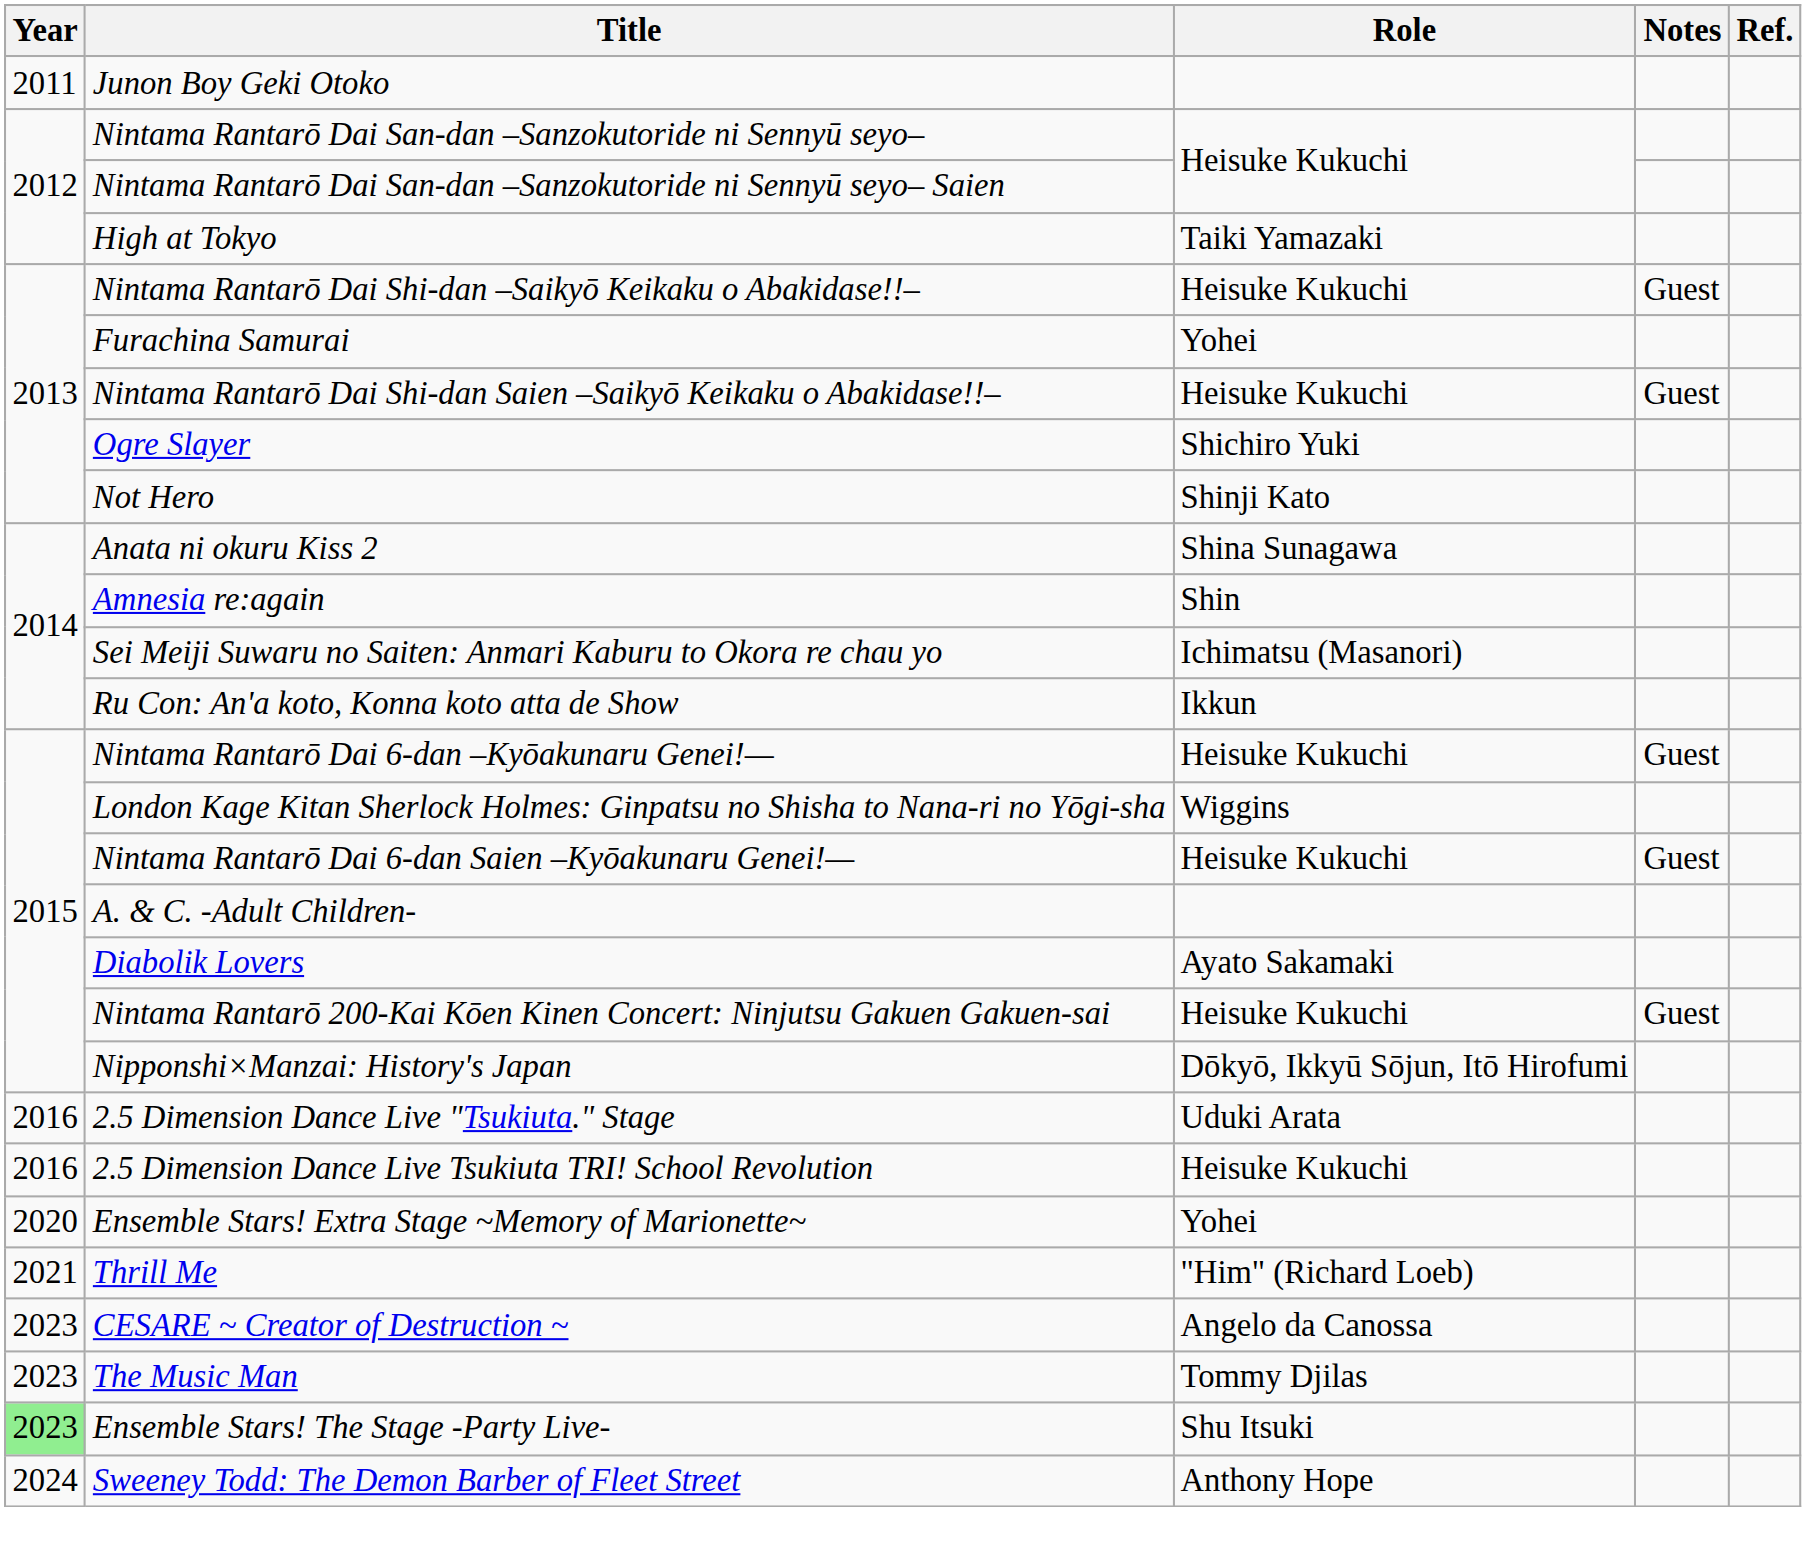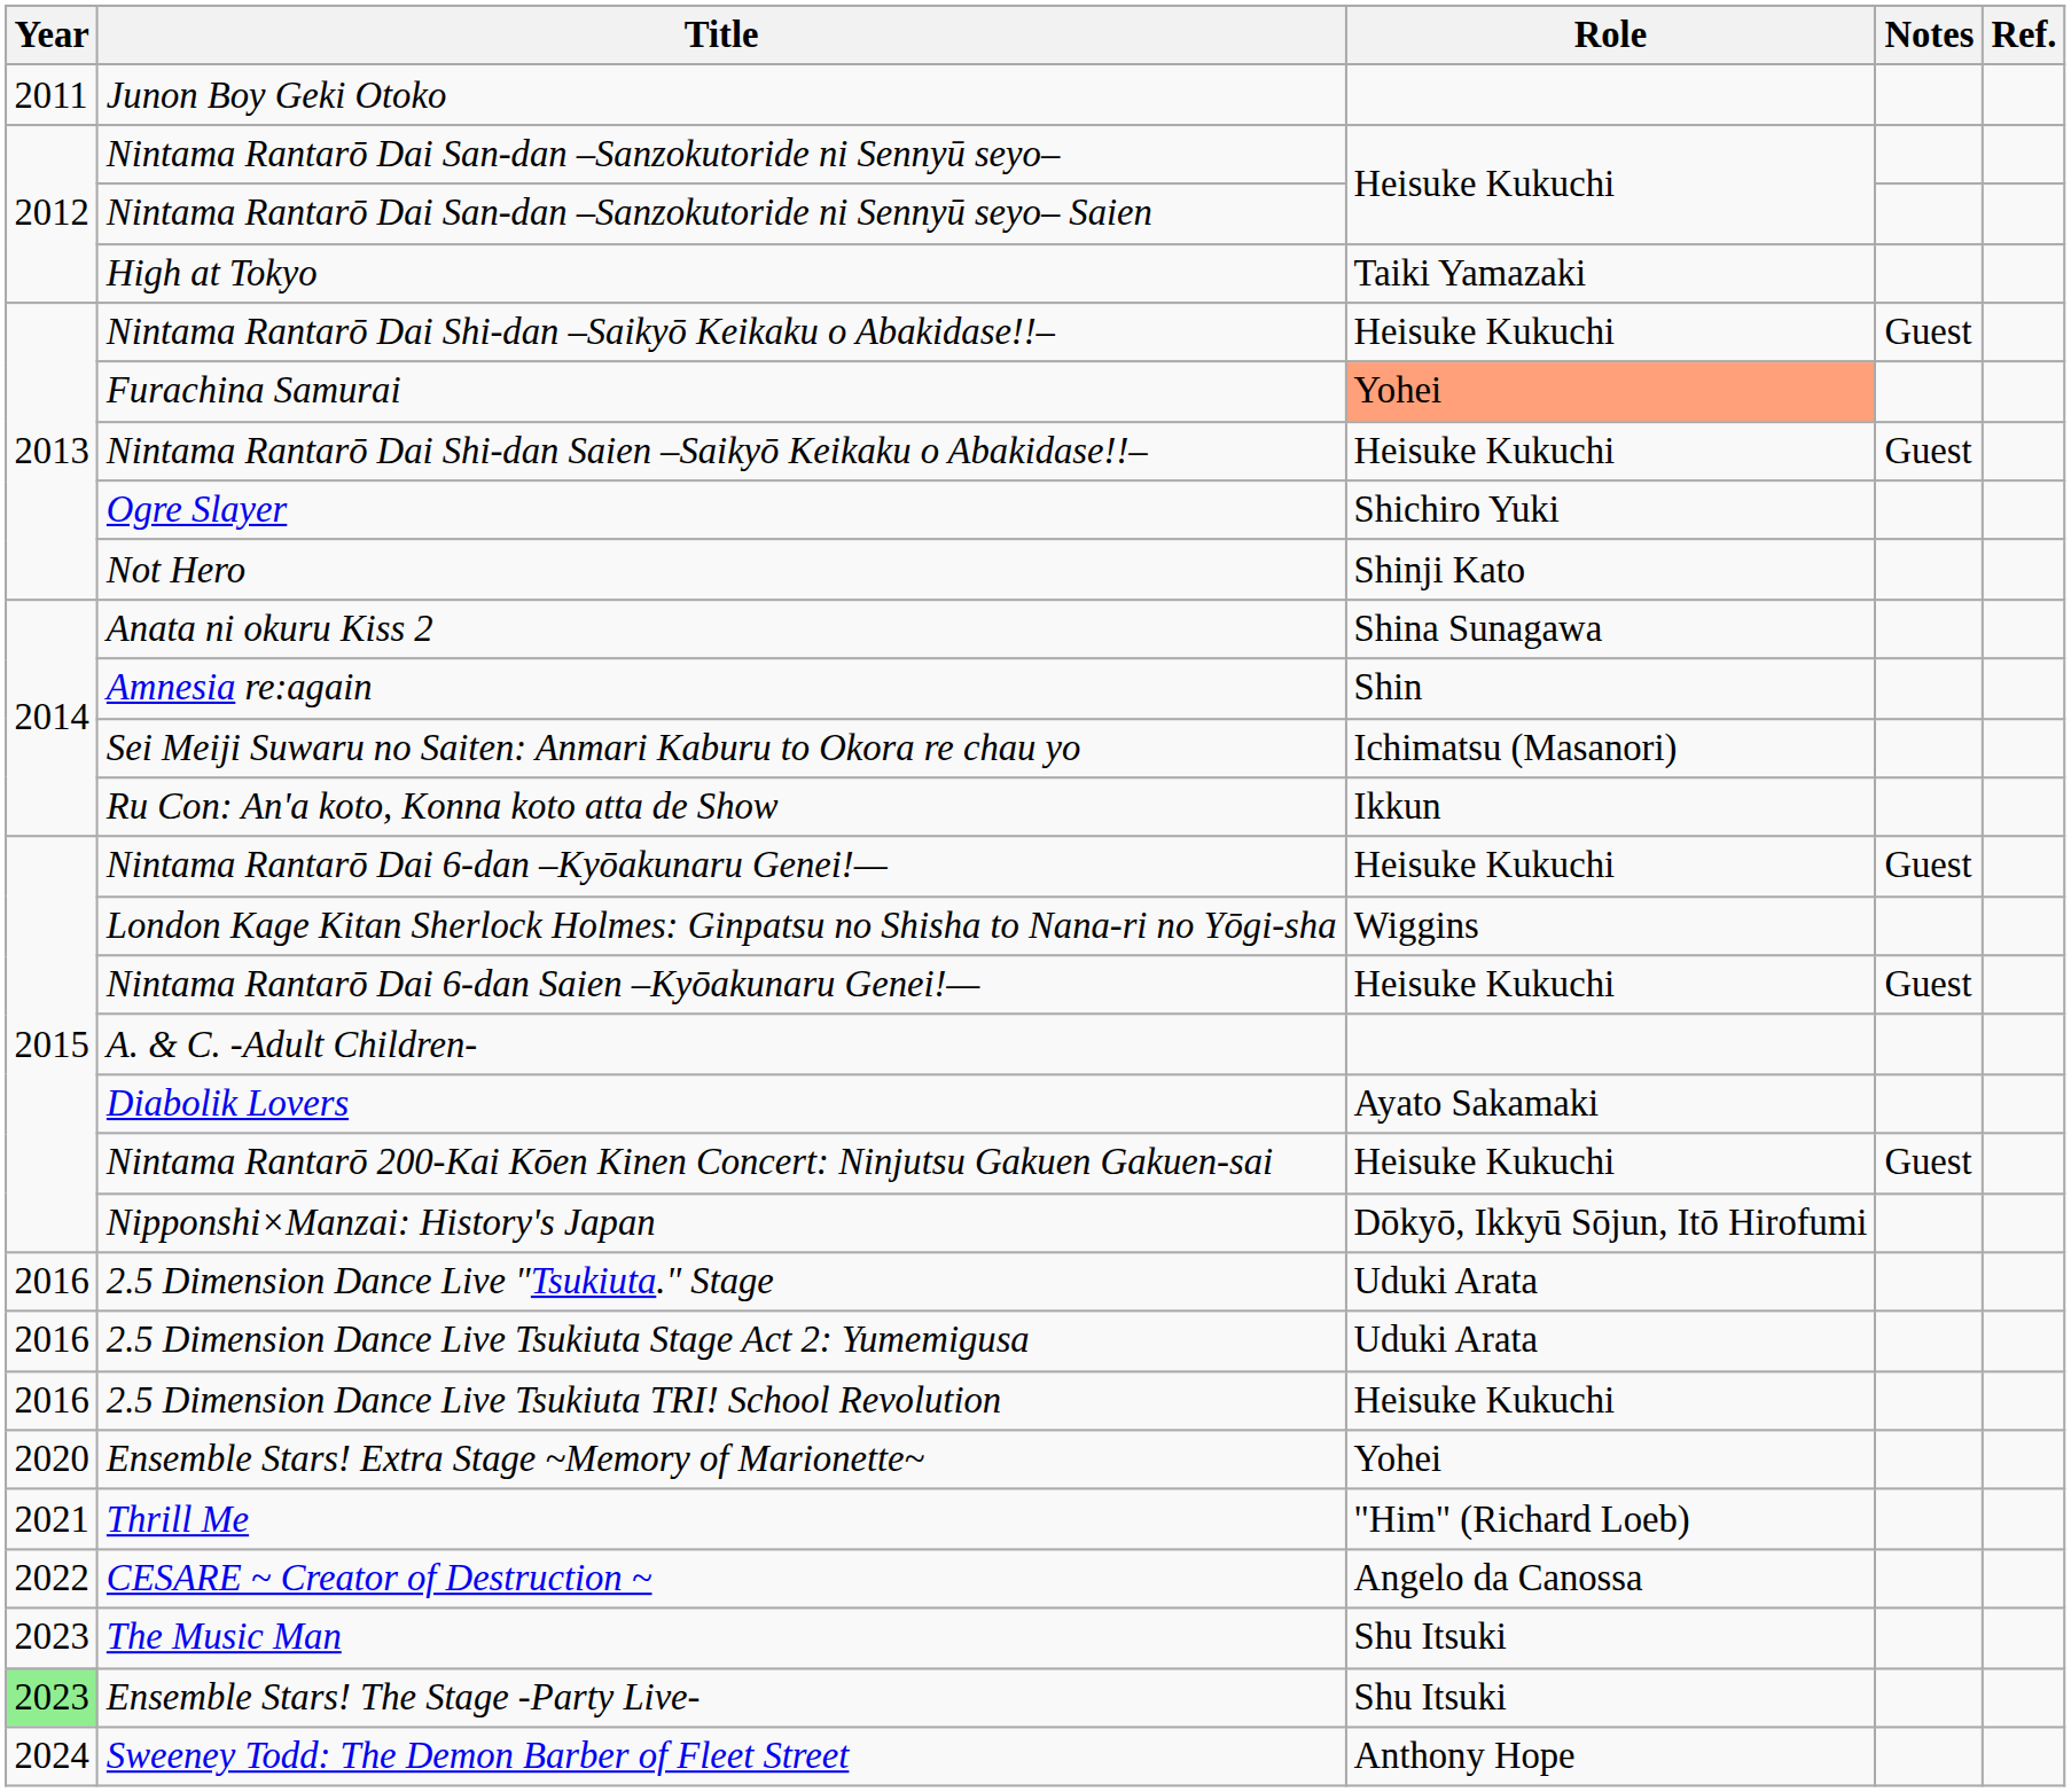 <table class="wikitable">
 <tr>
 <th>Year</th>
 <th>Title</th>
 <th>Role</th>
 <th>Notes</th>
 <th>Ref.</th>
 </tr>
 <tr>
 <td>2011</td>
 <td><em>Junon Boy Geki Otoko</em></td>
 <td></td>
 <td></td>
 <td></td>
 </tr>
 <tr>
 <td rowspan="3">2012</td>
 <td><em>Nintama Rantarō Dai San-dan –Sanzokutoride ni Sennyū seyo–</em></td>
 <td rowspan="2">Heisuke Kukuchi</td>
 <td></td>
 <td></td>
 </tr>
 <tr>
 <td><em>Nintama Rantarō Dai San-dan –Sanzokutoride ni Sennyū seyo– Saien</em></td>
 <td></td>
 <td></td>
 </tr>
 <tr>
 <td><em>High at Tokyo</em></td>
 <td>Taiki Yamazaki</td>
 <td></td>
 <td></td>
 </tr>
 <tr>
 <td rowspan="5">2013</td>
 <td><em>Nintama Rantarō Dai Shi-dan –Saikyō Keikaku o Abakidase!!–</em></td>
 <td>Heisuke Kukuchi</td>
 <td>Guest</td>
 <td></td>
 </tr>
 <tr>
 <td><em>Furachina Samurai</em></td>
-<td>Yohei</td>
+<td style="background: lightsalmon;">Yohei</td>
 <td></td>
 <td></td>
 </tr>
 <tr>
 <td><em>Nintama Rantarō Dai Shi-dan Saien –Saikyō Keikaku o Abakidase!!–</em></td>
 <td>Heisuke Kukuchi</td>
 <td>Guest</td>
 <td></td>
 </tr>
 <tr>
 <td><em><a href='#'>Ogre Slayer</a></em></td>
 <td>Shichiro Yuki</td>
 <td></td>
 <td></td>
 </tr>
 <tr>
 <td><em>Not Hero</em></td>
 <td>Shinji Kato</td>
 <td></td>
 <td></td>
 </tr>
 <tr>
 <td rowspan="4">2014</td>
 <td><em>Anata ni okuru Kiss 2</em></td>
 <td>Shina Sunagawa</td>
 <td></td>
 <td></td>
 </tr>
 <tr>
 <td><em><a href='#'>Amnesia</a> re:again</em></td>
 <td>Shin</td>
 <td></td>
 <td></td>
 </tr>
 <tr>
 <td><em>Sei Meiji Suwaru no Saiten: Anmari Kaburu to Okora re chau yo</em></td>
 <td>Ichimatsu (Masanori)</td>
 <td></td>
 <td></td>
 </tr>
 <tr>
 <td><em>Ru Con: An'a koto, Konna koto atta de Show</em></td>
 <td>Ikkun</td>
 <td></td>
 <td></td>
 </tr>
 <tr>
 <td rowspan="7">2015</td>
 <td><em>Nintama Rantarō Dai 6-dan –Kyōakunaru Genei!—</em></td>
 <td>Heisuke Kukuchi</td>
 <td>Guest</td>
 <td></td>
 </tr>
 <tr>
 <td><em>London Kage Kitan Sherlock Holmes: Ginpatsu no Shisha to Nana-ri no Yōgi-sha</em></td>
 <td>Wiggins</td>
 <td></td>
 <td></td>
 </tr>
 <tr>
 <td><em>Nintama Rantarō Dai 6-dan Saien –Kyōakunaru Genei!—</em></td>
 <td>Heisuke Kukuchi</td>
 <td>Guest</td>
 <td></td>
 </tr>
 <tr>
 <td><em>A. & C. -Adult Children-</em></td>
 <td></td>
 <td></td>
 <td></td>
 </tr>
 <tr>
 <td><em><a href='#'>Diabolik Lovers</a></em></td>
 <td>Ayato Sakamaki</td>
 <td></td>
 <td></td>
 </tr>
 <tr>
 <td><em>Nintama Rantarō 200-Kai Kōen Kinen Concert: Ninjutsu Gakuen Gakuen-sai</em></td>
 <td>Heisuke Kukuchi</td>
 <td>Guest</td>
 <td></td>
 </tr>
 <tr>
 <td><em>Nipponshi×Manzai: History's Japan</em></td>
 <td>Dōkyō, Ikkyū Sōjun, Itō Hirofumi</td>
 <td></td>
 <td></td>
 </tr>
 <tr>
 <td>2016</td>
 <td><em>2.5 Dimension Dance Live "<a href='#'>Tsukiuta</a>." Stage</em></td>
 <td>Uduki Arata</td>
 <td></td>
 <td></td>
 </tr>
 <tr>
 <td>2016</td>
+<td><em>2.5 Dimension Dance Live Tsukiuta Stage Act 2: Yumemigusa</em></td>
+<td>Uduki Arata</td>
+<td></td>
+<td></td>
+</tr>
+<tr>
+<td>2016</td>
 <td><em>2.5 Dimension Dance Live Tsukiuta TRI! School Revolution</em></td>
 <td>Heisuke Kukuchi</td>
 <td></td>
 <td></td>
 </tr>
 <tr>
 <td>2020</td>
 <td><em>Ensemble Stars! Extra Stage ~Memory of Marionette~</em></td>
 <td>Yohei</td>
 <td></td>
 <td></td>
 </tr>
 <tr>
 <td>2021</td>
 <td><em><a href='#'>Thrill Me</a></em></td>
 <td>"Him" (Richard Loeb)</td>
 <td></td>
 <td></td>
 </tr>
 <tr>
-<td>2023</td>
+<td>2022</td>
 <td><a href='#'><em>CESARE ~ Creator of Destruction ~</em></a></td>
 <td>Angelo da Canossa</td>
 <td></td>
 <td></td>
 </tr>
 <tr>
 <td>2023</td>
 <td><em><a href='#'>The Music Man</a></em></td>
-<td>Tommy Djilas</td>
+<td>Shu Itsuki</td>
 <td></td>
 <td></td>
 </tr>
 <tr>
 <td style="background: lightgreen;">2023</td>
 <td><em>Ensemble Stars! The Stage -Party Live-</em></td>
 <td>Shu Itsuki</td>
 <td></td>
 <td></td>
 </tr>
 <tr>
 <td>2024</td>
 <td><em><a href='#'>Sweeney Todd: The Demon Barber of Fleet Street</a></em></td>
 <td>Anthony Hope</td>
 <td></td>
 <td></td>
 </tr>
 </table>
